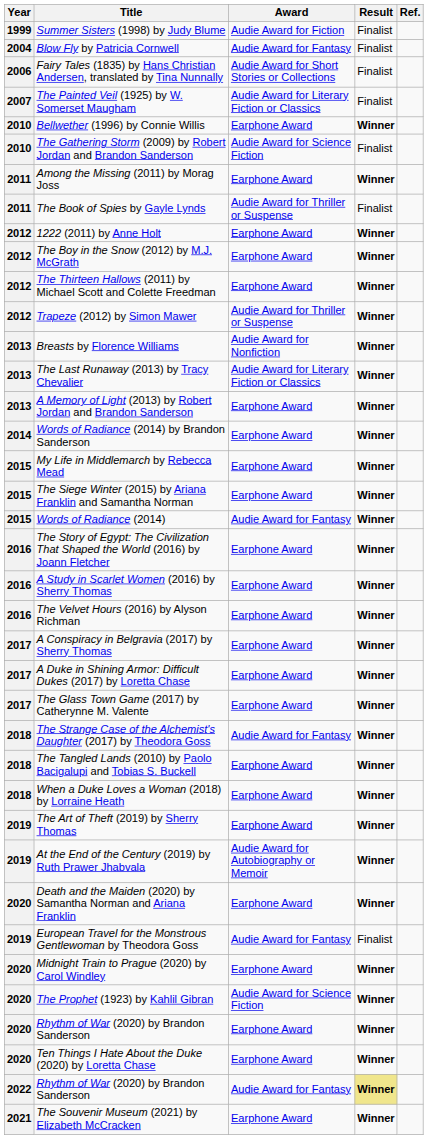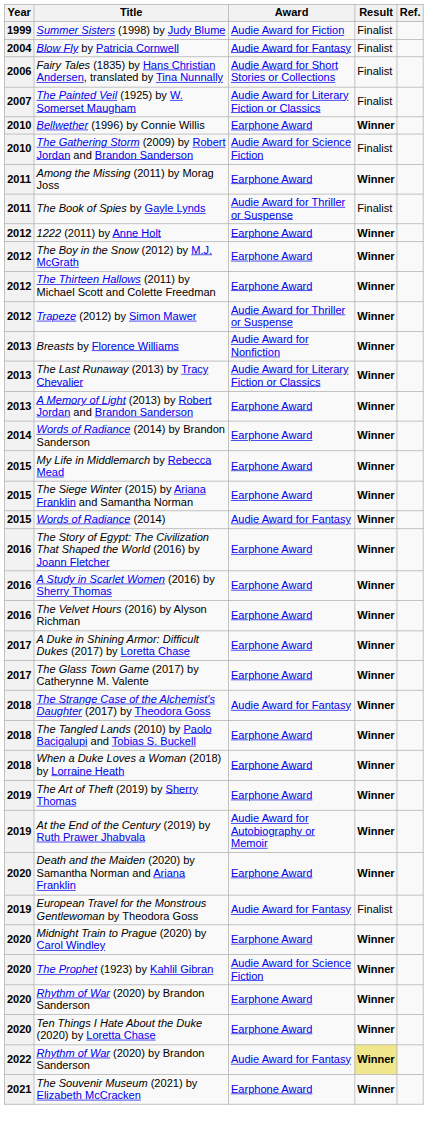 <table class="wikitable sortable mw-collapsible">
 <tr>
 <th>Year</th>
 <th>Title</th>
 <th>Award</th>
 <th>Result</th>
 <th>Ref.</th>
 </tr>
 <tr>
 <th>1999</th>
 <td><em><a href='#'>Summer Sisters</a></em> (1998) by <a href='#'>Judy Blume</a></td>
 <td><a href='#'>Audie Award for Fiction</a></td>
 <td>Finalist</td>
 <td></td>
 </tr>
 <tr>
 <th>2004</th>
 <td><em><a href='#'>Blow Fly</a></em> by <a href='#'>Patricia Cornwell</a></td>
 <td><a href='#'>Audie Award for Fantasy</a></td>
 <td>Finalist</td>
 <td></td>
 </tr>
 <tr>
 <th>2006</th>
 <td><em>Fairy Tales</em> (1835) by <a href='#'>Hans Christian Andersen</a>, translated by <a href='#'>Tina Nunnally</a></td>
 <td><a href='#'>Audie Award for Short Stories or Collections</a></td>
 <td>Finalist</td>
 <td></td>
 </tr>
 <tr>
 <th>2007</th>
 <td><em><a href='#'>The Painted Veil</a></em> (1925) by <a href='#'>W. Somerset Maugham</a></td>
 <td><a href='#'>Audie Award for Literary Fiction or Classics</a></td>
 <td>Finalist</td>
 <td></td>
 </tr>
 <tr>
 <th>2010</th>
 <td><em><a href='#'>Bellwether</a></em> (1996) by Connie Willis</td>
 <td><a href='#'>Earphone Award</a></td>
 <td><strong>Winner</strong></td>
 <td></td>
 </tr>
 <tr>
 <th>2010</th>
 <td><em><a href='#'>The Gathering Storm</a></em> (2009) by <a href='#'>Robert Jordan</a> and <a href='#'>Brandon Sanderson</a></td>
 <td><a href='#'>Audie Award for Science Fiction</a></td>
 <td>Finalist</td>
 <td></td>
 </tr>
 <tr>
 <th>2011</th>
 <td><em>Among the Missing</em> (2011) by Morag Joss</td>
 <td><a href='#'>Earphone Award</a></td>
 <td><strong>Winner</strong></td>
 <td></td>
 </tr>
 <tr>
 <th>2011</th>
 <td><em>The Book of Spies</em> by <a href='#'>Gayle Lynds</a></td>
 <td><a href='#'>Audie Award for Thriller or Suspense</a></td>
 <td>Finalist</td>
 <td></td>
 </tr>
 <tr>
 <th>2012</th>
 <td><em>1222</em> (2011) by <a href='#'>Anne Holt</a></td>
 <td><a href='#'>Earphone Award</a></td>
 <td><strong>Winner</strong></td>
 <td></td>
 </tr>
 <tr>
 <th>2012</th>
 <td><em>The Boy in the Snow</em> (2012) by <a href='#'>M.J. McGrath</a></td>
 <td><a href='#'>Earphone Award</a></td>
 <td><strong>Winner</strong></td>
 <td></td>
 </tr>
 <tr>
 <th>2012</th>
 <td><em><a href='#'>The Thirteen Hallows</a></em> (2011) by Michael Scott and Colette Freedman</td>
 <td><a href='#'>Earphone Award</a></td>
 <td><strong>Winner</strong></td>
 <td></td>
 </tr>
 <tr>
 <th>2012</th>
 <td><em><a href='#'>Trapeze</a></em> (2012) by <a href='#'>Simon Mawer</a></td>
 <td><a href='#'>Audie Award for Thriller or Suspense</a></td>
 <td><strong>Winner</strong></td>
 <td></td>
 </tr>
 <tr>
 <th>2013</th>
 <td><em>Breasts</em> by <a href='#'>Florence Williams</a></td>
 <td><a href='#'>Audie Award for Nonfiction</a></td>
 <td><strong>Winner</strong></td>
 <td></td>
 </tr>
 <tr>
 <th>2013</th>
 <td><em>The Last Runaway</em> (2013) by <a href='#'>Tracy Chevalier</a></td>
 <td><a href='#'>Audie Award for Literary Fiction or Classics</a></td>
 <td><strong>Winner</strong></td>
 <td></td>
 </tr>
 <tr>
 <th>2013</th>
 <td><em><a href='#'>A Memory of Light</a></em> (2013) by <a href='#'>Robert Jordan</a> and <a href='#'>Brandon Sanderson</a></td>
 <td><a href='#'>Earphone Award</a></td>
 <td><strong>Winner</strong></td>
 <td></td>
 </tr>
 <tr>
 <th>2014</th>
 <td><em><a href='#'>Words of Radiance</a></em> (2014) by Brandon Sanderson</td>
 <td><a href='#'>Earphone Award</a></td>
 <td><strong>Winner</strong></td>
 <td></td>
 </tr>
 <tr>
 <th>2015</th>
 <td><em>My Life in Middlemarch</em> by <a href='#'>Rebecca Mead</a></td>
 <td><a href='#'>Earphone Award</a></td>
 <td><strong>Winner</strong></td>
 <td></td>
 </tr>
 <tr>
 <th>2015</th>
 <td><em>The Siege Winter</em> (2015) by <a href='#'>Ariana Franklin</a> and Samantha Norman</td>
 <td><a href='#'>Earphone Award</a></td>
 <td><strong>Winner</strong></td>
 <td></td>
 </tr>
 <tr>
 <th>2015</th>
 <td><em><a href='#'>Words of Radiance</a></em> (2014)</td>
 <td><a href='#'>Audie Award for Fantasy</a></td>
 <td><strong>Winner</strong></td>
 <td></td>
 </tr>
 <tr>
 <th>2016</th>
 <td><em>The Story of Egypt: The Civilization That Shaped the World</em> (2016) by <a href='#'>Joann Fletcher</a></td>
 <td><a href='#'>Earphone Award</a></td>
 <td><strong>Winner</strong></td>
 <td></td>
 </tr>
 <tr>
 <th>2016</th>
 <td><em><a href='#'>A Study in Scarlet Women</a></em> (2016) by <a href='#'>Sherry Thomas</a></td>
 <td><a href='#'>Earphone Award</a></td>
 <td><strong>Winner</strong></td>
 <td></td>
 </tr>
 <tr>
 <th>2016</th>
 <td><em>The Velvet Hours</em> (2016) by Alyson Richman</td>
 <td><a href='#'>Earphone Award</a></td>
 <td><strong>Winner</strong></td>
 <td></td>
 </tr>
 <tr>
 <th>2017</th>
-<td><em>A Conspiracy in Belgravia</em> (2017) by <a href='#'>Sherry Thomas</a></td>
-<td><a href='#'>Earphone Award</a></td>
-<td><strong>Winner</strong></td>
-<td></td>
-</tr>
-<tr>
-<th>2017</th>
 <td><em>A Duke in Shining Armor: Difficult Dukes</em> (2017) by <a href='#'>Loretta Chase</a></td>
 <td><a href='#'>Earphone Award</a></td>
 <td><strong>Winner</strong></td>
 <td></td>
 </tr>
 <tr>
 <th>2017</th>
 <td><em>The Glass Town Game</em> (2017) by Catherynne M. Valente</td>
 <td><a href='#'>Earphone Award</a></td>
 <td><strong>Winner</strong></td>
 <td></td>
 </tr>
 <tr>
 <th>2018</th>
 <td><em><a href='#'>The Strange Case of the Alchemist's Daughter</a></em> (2017) by <a href='#'>Theodora Goss</a></td>
 <td><a href='#'>Audie Award for Fantasy</a></td>
 <td><strong>Winner</strong></td>
 <td></td>
 </tr>
 <tr>
 <th>2018</th>
 <td><em>The Tangled Lands</em> (2010) by <a href='#'>Paolo Bacigalupi</a> and <a href='#'>Tobias S. Buckell</a></td>
 <td><a href='#'>Earphone Award</a></td>
 <td><strong>Winner</strong></td>
 <td></td>
 </tr>
 <tr>
 <th>2018</th>
 <td><em>When a Duke Loves a Woman</em> (2018) by <a href='#'>Lorraine Heath</a></td>
 <td><a href='#'>Earphone Award</a></td>
 <td><strong>Winner</strong></td>
 <td></td>
 </tr>
 <tr>
 <th>2019</th>
 <td><em>The Art of Theft</em> (2019) by <a href='#'>Sherry Thomas</a></td>
 <td><a href='#'>Earphone Award</a></td>
 <td><strong>Winner</strong></td>
 <td></td>
 </tr>
 <tr>
 <th>2019</th>
 <td><em>At the End of the Century</em> (2019) by <a href='#'>Ruth Prawer Jhabvala</a></td>
 <td><a href='#'>Audie Award for Autobiography or Memoir</a></td>
 <td><strong>Winner</strong></td>
 <td></td>
 </tr>
 <tr>
 <th>2020</th>
 <td><em>Death and the Maiden</em> (2020) by Samantha Norman and <a href='#'>Ariana Franklin</a></td>
 <td><a href='#'>Earphone Award</a></td>
 <td><strong>Winner</strong></td>
 <td></td>
 </tr>
 <tr>
 <th>2019</th>
 <td><em>European Travel for the Monstrous Gentlewoman</em> by Theodora Goss</td>
 <td><a href='#'>Audie Award for Fantasy</a></td>
 <td>Finalist</td>
 <td></td>
 </tr>
 <tr>
 <th>2020</th>
 <td><em>Midnight Train to Prague</em> (2020) by <a href='#'>Carol Windley</a></td>
 <td><a href='#'>Earphone Award</a></td>
 <td><strong>Winner</strong></td>
 <td></td>
 </tr>
 <tr>
 <th>2020</th>
 <td><em><a href='#'>The Prophet</a></em> (1923) by <a href='#'>Kahlil Gibran</a></td>
 <td><a href='#'>Audie Award for Science Fiction</a></td>
 <td><strong>Winner</strong></td>
 <td></td>
 </tr>
 <tr>
 <th>2020</th>
 <td><em><a href='#'>Rhythm of War</a></em> (2020) by Brandon Sanderson</td>
 <td><a href='#'>Earphone Award</a></td>
 <td><strong>Winner</strong></td>
 <td></td>
 </tr>
 <tr>
 <th>2020</th>
 <td><em>Ten Things I Hate About the Duke</em> (2020) by <a href='#'>Loretta Chase</a></td>
 <td><a href='#'>Earphone Award</a></td>
 <td><strong>Winner</strong></td>
 <td></td>
 </tr>
 <tr>
 <th>2022</th>
 <td><em><a href='#'>Rhythm of War</a></em> (2020) by Brandon Sanderson</td>
 <td><a href='#'>Audie Award for Fantasy</a></td>
 <td style="background: khaki;"><strong>Winner</strong></td>
 <td></td>
 </tr>
 <tr>
 <th>2021</th>
 <td><em>The Souvenir Museum</em> (2021) by <a href='#'>Elizabeth McCracken</a></td>
 <td><a href='#'>Earphone Award</a></td>
 <td><strong>Winner</strong></td>
 <td></td>
 </tr>
 </table>
